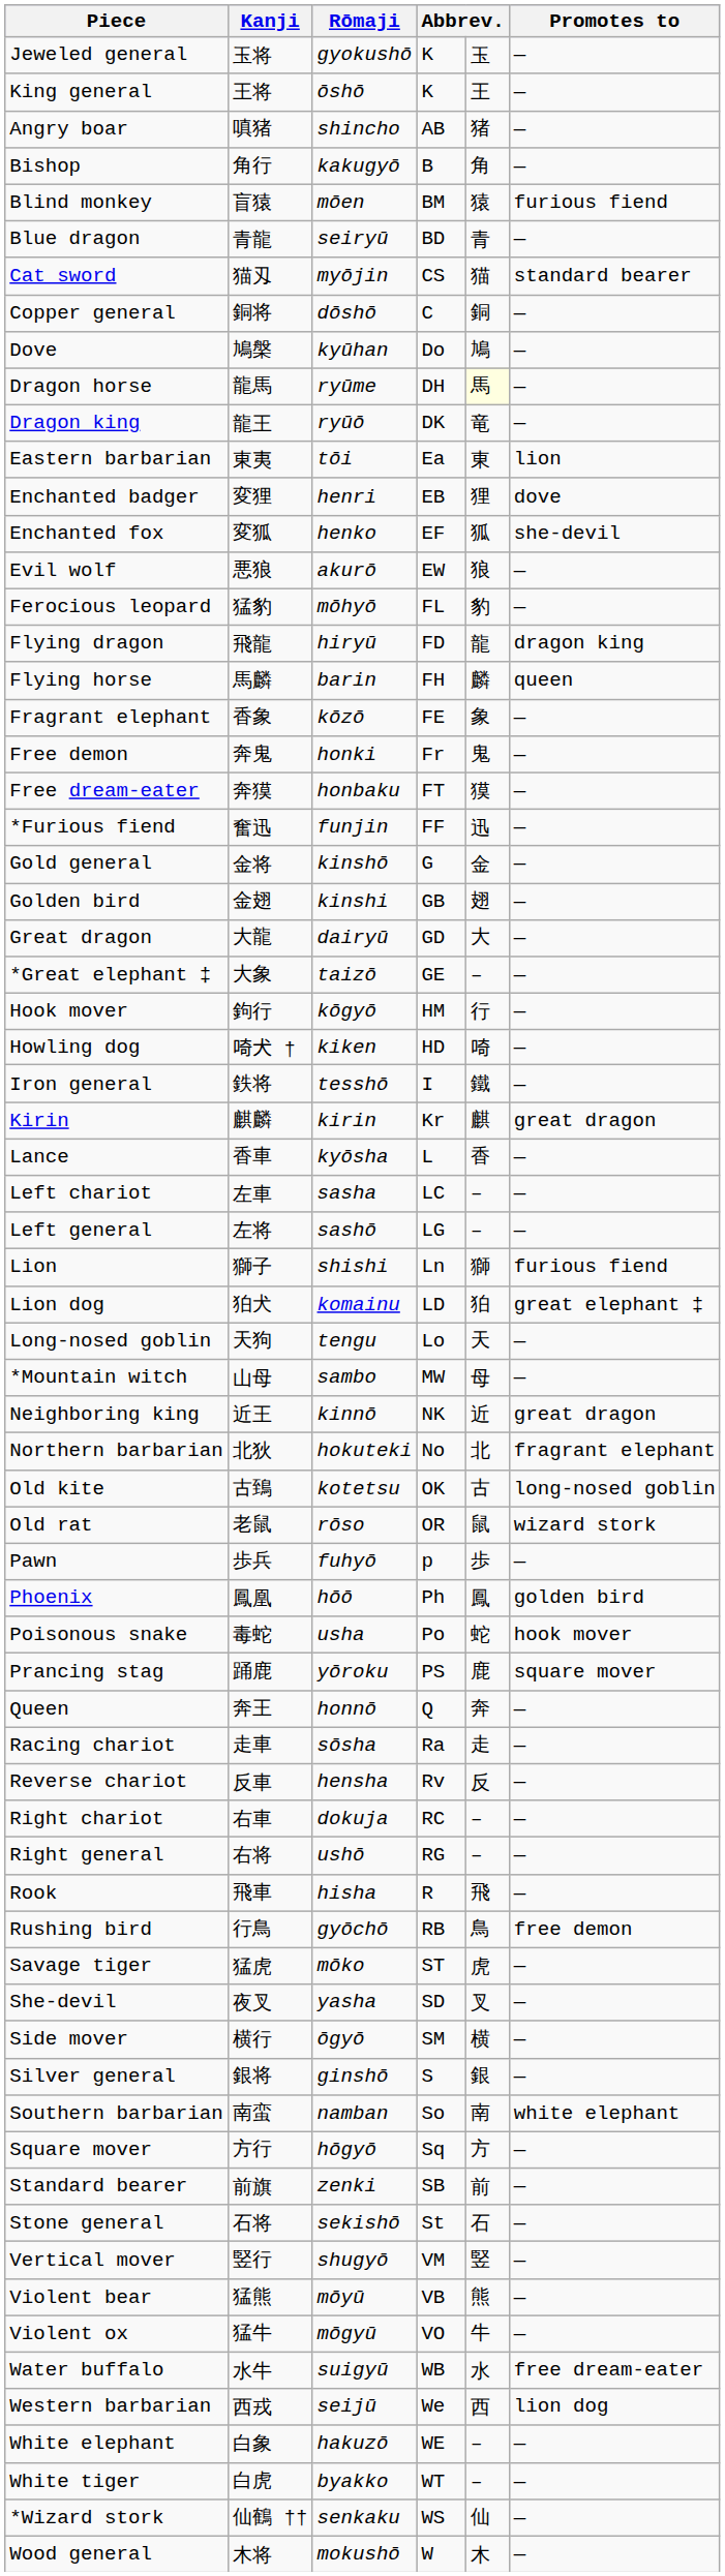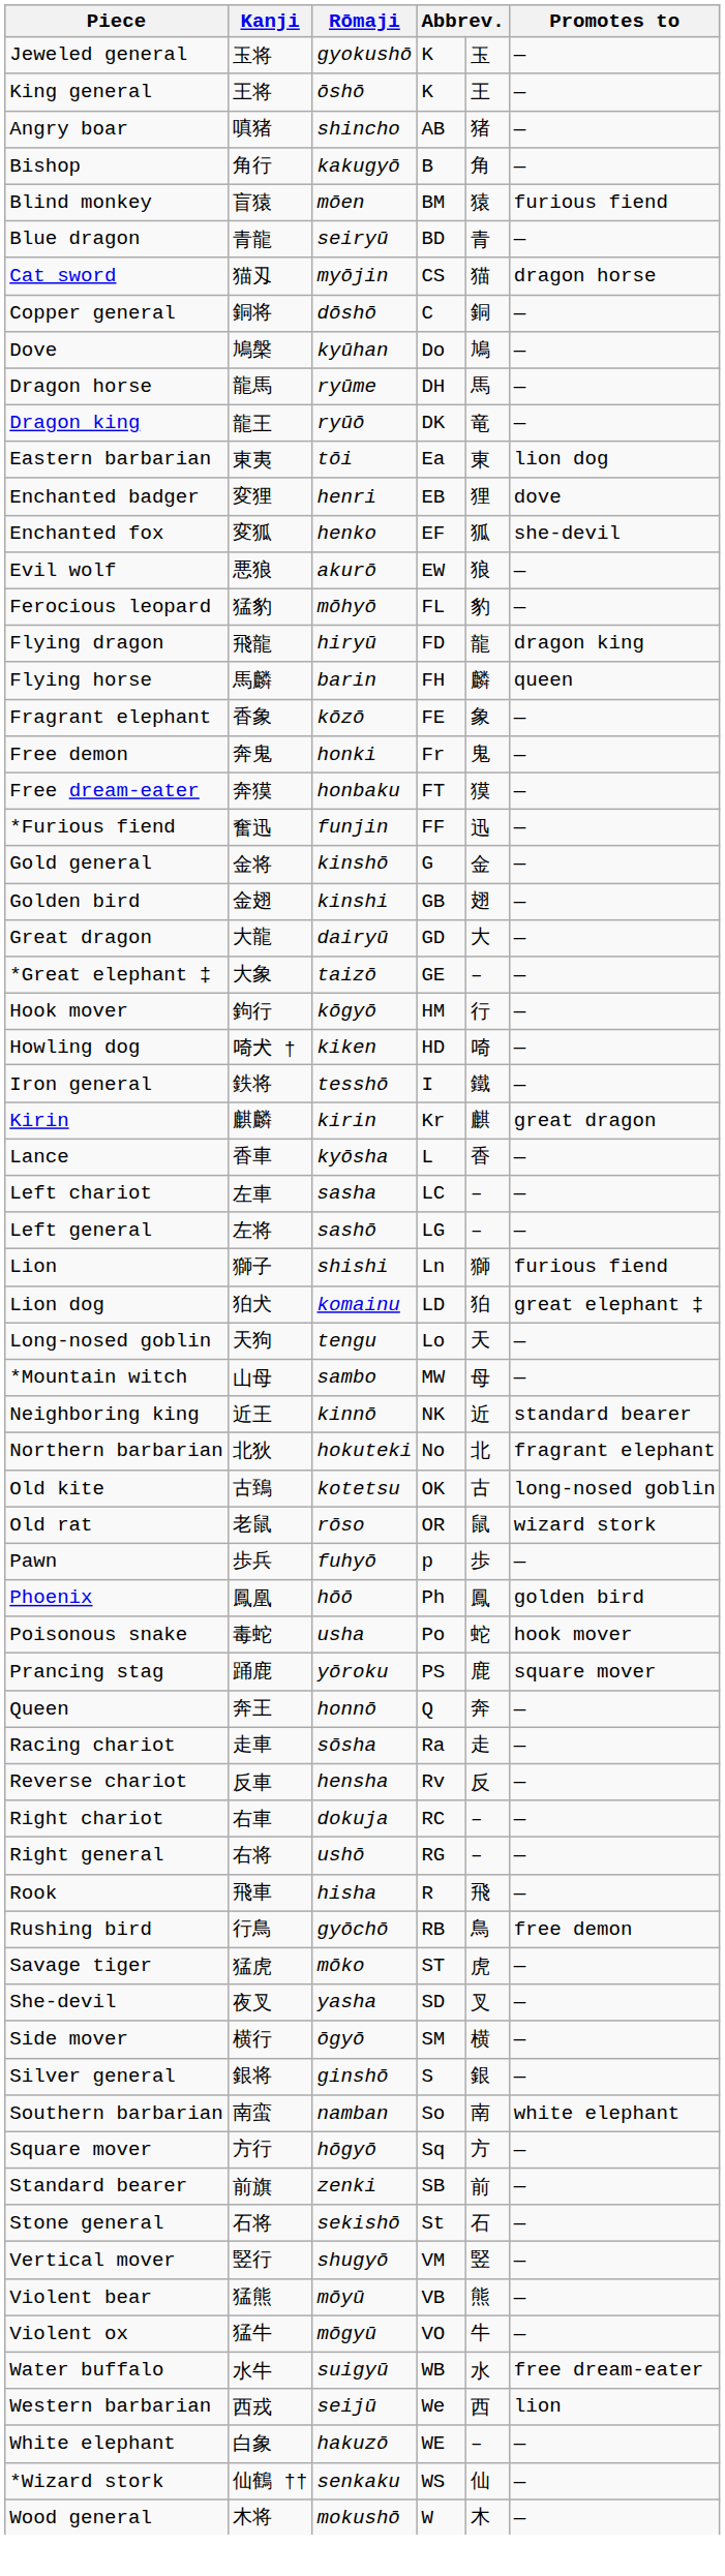 <table class=wikitable>
 <tr style="background:#d0d0f0;">
 <th>Piece</th>
 <th><a href='#'>Kanji</a></th>
 <th><a href='#'>Rōmaji</a></th>
 <th colspan=2>Abbrev.</th>
 <th>Promotes to</th>
 </tr>
 <tr>
 <td>Jeweled general</td>
 <td>玉将</td>
 <td><em>gyokushō</em></td>
 <td>K</td>
 <td>玉</td>
 <td>—</td>
 </tr>
 <tr>
 <td>King general</td>
 <td>王将</td>
 <td><em>ōshō</em></td>
 <td>K</td>
 <td>王</td>
 <td>—</td>
 </tr>
 <tr>
 <td>Angry boar</td>
 <td>嗔猪</td>
 <td><em>shincho</em></td>
 <td>AB</td>
 <td>猪</td>
 <td>—</td>
 </tr>
 <tr>
 <td>Bishop</td>
 <td>角行</td>
 <td><em>kakugyō</em></td>
 <td>B</td>
 <td>角</td>
 <td>—</td>
 </tr>
 <tr>
 <td>Blind monkey</td>
 <td>盲猿</td>
 <td><em>mōen</em></td>
 <td>BM</td>
 <td>猿</td>
 <td>furious fiend</td>
 </tr>
 <tr>
 <td>Blue dragon</td>
 <td>青龍</td>
 <td><em>seiryū</em></td>
 <td>BD</td>
 <td>青</td>
 <td>—</td>
 </tr>
 <tr>
 <td><a href='#'>Cat sword</a></td>
 <td>猫刄</td>
 <td><em>myōjin</em></td>
 <td>CS</td>
 <td>猫</td>
-<td>standard bearer</td>
+<td>dragon horse</td>
 </tr>
 <tr>
 <td>Copper general</td>
 <td>銅将</td>
 <td><em>dōshō</em></td>
 <td>C</td>
 <td>銅</td>
 <td>—</td>
 </tr>
 <tr>
 <td>Dove</td>
 <td>鳩槃</td>
 <td><em>kyūhan</em></td>
 <td>Do</td>
 <td>鳩</td>
 <td>—</td>
 </tr>
 <tr>
 <td>Dragon horse</td>
 <td>龍馬</td>
 <td><em>ryūme</em></td>
 <td>DH</td>
-<td style="background: lightyellow;">馬</td>
+<td>馬</td>
 <td>—</td>
 </tr>
 <tr>
 <td><a href='#'>Dragon king</a></td>
 <td>龍王</td>
 <td><em>ryūō</em></td>
 <td>DK</td>
 <td>竜</td>
 <td>—</td>
 </tr>
 <tr>
 <td>Eastern barbarian</td>
 <td>東夷</td>
 <td><em>tōi</em></td>
 <td>Ea</td>
 <td>東</td>
-<td>lion</td>
+<td>lion dog</td>
 </tr>
 <tr>
 <td>Enchanted badger</td>
 <td>変狸</td>
 <td><em>henri</em></td>
 <td>EB</td>
 <td>狸</td>
 <td>dove</td>
 </tr>
 <tr>
 <td>Enchanted fox</td>
 <td>変狐</td>
 <td><em>henko</em></td>
 <td>EF</td>
 <td>狐</td>
 <td>she-devil</td>
 </tr>
 <tr>
 <td>Evil wolf</td>
 <td>悪狼</td>
 <td><em>akurō</em></td>
 <td>EW</td>
 <td>狼</td>
 <td>—</td>
 </tr>
 <tr>
 <td>Ferocious leopard</td>
 <td>猛豹</td>
 <td><em>mōhyō</em></td>
 <td>FL</td>
 <td>豹</td>
 <td>—</td>
 </tr>
 <tr>
 <td>Flying dragon</td>
 <td>飛龍</td>
 <td><em>hiryū</em></td>
 <td>FD</td>
 <td>龍</td>
 <td>dragon king</td>
 </tr>
 <tr>
 <td>Flying horse</td>
 <td>馬麟</td>
 <td><em>barin</em></td>
 <td>FH</td>
 <td>麟</td>
 <td>queen</td>
 </tr>
 <tr>
 <td>Fragrant elephant</td>
 <td>香象</td>
 <td><em>kōzō</em></td>
 <td>FE</td>
 <td>象</td>
 <td>—</td>
 </tr>
 <tr>
 <td>Free demon</td>
 <td>奔鬼</td>
 <td><em>honki</em></td>
 <td>Fr</td>
 <td>鬼</td>
 <td>—</td>
 </tr>
 <tr>
 <td>Free <a href='#'>dream-eater</a></td>
 <td>奔獏</td>
 <td><em>honbaku</em></td>
 <td>FT</td>
 <td>獏</td>
 <td>—</td>
 </tr>
 <tr>
 <td>*Furious fiend</td>
 <td>奮迅</td>
 <td><em>funjin</em></td>
 <td>FF</td>
 <td>迅</td>
 <td>—</td>
 </tr>
 <tr>
 <td>Gold general</td>
 <td>金将</td>
 <td><em>kinshō</em></td>
 <td>G</td>
 <td>金</td>
 <td>—</td>
 </tr>
 <tr>
 <td>Golden bird</td>
 <td>金翅</td>
 <td><em>kinshi</em></td>
 <td>GB</td>
 <td>翅</td>
 <td>—</td>
 </tr>
 <tr>
 <td>Great dragon</td>
 <td>大龍</td>
 <td><em>dairyū</em></td>
 <td>GD</td>
 <td>大</td>
 <td>—</td>
 </tr>
 <tr>
 <td>*Great elephant ‡</td>
 <td>大象</td>
 <td><em>taizō</em></td>
 <td>GE</td>
 <td>–</td>
 <td>—</td>
 </tr>
 <tr>
 <td>Hook mover</td>
 <td>鉤行</td>
 <td><em>kōgyō</em></td>
 <td>HM</td>
 <td>行</td>
 <td>—</td>
 </tr>
 <tr>
 <td>Howling dog</td>
 <td>𠵇犬 †</td>
 <td><em>kiken</em></td>
 <td>HD</td>
 <td>𠵇</td>
 <td>—</td>
 </tr>
 <tr>
 <td>Iron general</td>
 <td>鉄将</td>
 <td><em>tesshō</em></td>
 <td>I</td>
 <td>鐵</td>
 <td>—</td>
 </tr>
 <tr>
 <td><a href='#'>Kirin</a></td>
 <td>麒麟</td>
 <td><em>kirin</em></td>
 <td>Kr</td>
 <td>麒</td>
 <td>great dragon</td>
 </tr>
 <tr>
 <td>Lance</td>
 <td>香車</td>
 <td><em>kyōsha</em></td>
 <td>L</td>
 <td>香</td>
 <td>—</td>
 </tr>
 <tr>
 <td>Left chariot</td>
 <td>左車</td>
 <td><em>sasha</em></td>
 <td>LC</td>
 <td>–</td>
 <td>—</td>
 </tr>
 <tr>
 <td>Left general</td>
 <td>左将</td>
 <td><em>sashō</em></td>
 <td>LG</td>
 <td>–</td>
 <td>—</td>
 </tr>
 <tr>
 <td>Lion</td>
 <td>獅子</td>
 <td><em>shishi</em></td>
 <td>Ln</td>
 <td>獅</td>
 <td>furious fiend</td>
 </tr>
 <tr>
 <td>Lion dog</td>
 <td>狛犬</td>
 <td><em><a href='#'>komainu</a></em></td>
 <td>LD</td>
 <td>狛</td>
 <td>great elephant ‡</td>
 </tr>
 <tr>
 <td>Long-nosed goblin</td>
 <td>天狗</td>
 <td><em>tengu</em></td>
 <td>Lo</td>
 <td>天</td>
 <td>—</td>
 </tr>
 <tr>
 <td>*Mountain witch</td>
 <td>山母</td>
 <td><em>sambo</em></td>
 <td>MW</td>
 <td>母</td>
 <td>—</td>
 </tr>
 <tr>
 <td>Neighboring king</td>
 <td>近王</td>
 <td><em>kinnō</em></td>
 <td>NK</td>
 <td>近</td>
-<td>great dragon</td>
+<td>standard bearer</td>
 </tr>
 <tr>
 <td>Northern barbarian</td>
 <td>北狄</td>
 <td><em>hokuteki</em></td>
 <td>No</td>
 <td>北</td>
 <td>fragrant elephant</td>
 </tr>
 <tr>
 <td>Old kite</td>
 <td>古鵄</td>
 <td><em>kotetsu</em></td>
 <td>OK</td>
 <td>古</td>
 <td>long-nosed goblin</td>
 </tr>
 <tr>
 <td>Old rat</td>
 <td>老鼠</td>
 <td><em>rōso</em></td>
 <td>OR</td>
 <td>鼠</td>
 <td>wizard stork</td>
 </tr>
 <tr>
 <td>Pawn</td>
 <td>歩兵</td>
 <td><em>fuhyō</em></td>
 <td>p</td>
 <td>歩</td>
 <td>—</td>
 </tr>
 <tr>
 <td><a href='#'>Phoenix</a></td>
 <td>鳳凰</td>
 <td><em>hōō</em></td>
 <td>Ph</td>
 <td>鳳</td>
 <td>golden bird</td>
 </tr>
 <tr>
 <td>Poisonous snake</td>
 <td>毒蛇</td>
 <td><em>usha</em></td>
 <td>Po</td>
 <td>蛇</td>
 <td>hook mover</td>
 </tr>
 <tr>
 <td>Prancing stag</td>
 <td>踊鹿</td>
 <td><em>yōroku</em></td>
 <td>PS</td>
 <td>鹿</td>
 <td>square mover</td>
 </tr>
 <tr>
 <td>Queen</td>
 <td>奔王</td>
 <td><em>honnō</em></td>
 <td>Q</td>
 <td>奔</td>
 <td>—</td>
 </tr>
 <tr>
 <td>Racing chariot</td>
 <td>走車</td>
 <td><em>sōsha</em></td>
 <td>Ra</td>
 <td>走</td>
 <td>—</td>
 </tr>
 <tr>
 <td>Reverse chariot</td>
 <td>反車</td>
 <td><em>hensha</em></td>
 <td>Rv</td>
 <td>反</td>
 <td>—</td>
 </tr>
 <tr>
 <td>Right chariot</td>
 <td>右車</td>
 <td><em>dokuja</em></td>
 <td>RC</td>
 <td>–</td>
 <td>—</td>
 </tr>
 <tr>
 <td>Right general</td>
 <td>右将</td>
 <td><em>ushō</em></td>
 <td>RG</td>
 <td>–</td>
 <td>—</td>
 </tr>
 <tr>
 <td>Rook</td>
 <td>飛車</td>
 <td><em>hisha</em></td>
 <td>R</td>
 <td>飛</td>
 <td>—</td>
 </tr>
 <tr>
 <td>Rushing bird</td>
 <td>行鳥</td>
 <td><em>gyōchō</em></td>
 <td>RB</td>
 <td>鳥</td>
 <td>free demon</td>
 </tr>
 <tr>
 <td>Savage tiger</td>
 <td>猛虎</td>
 <td><em>mōko</em></td>
 <td>ST</td>
 <td>虎</td>
 <td>—</td>
 </tr>
 <tr>
 <td>She-devil</td>
 <td>夜叉</td>
 <td><em>yasha</em></td>
 <td>SD</td>
 <td>叉</td>
 <td>—</td>
 </tr>
 <tr>
 <td>Side mover</td>
 <td>横行</td>
 <td><em>ōgyō</em></td>
 <td>SM</td>
 <td>横</td>
 <td>—</td>
 </tr>
 <tr>
 <td>Silver general</td>
 <td>銀将</td>
 <td><em>ginshō</em></td>
 <td>S</td>
 <td>銀</td>
 <td>—</td>
 </tr>
 <tr>
 <td>Southern barbarian</td>
 <td>南蛮</td>
 <td><em>namban</em></td>
 <td>So</td>
 <td>南</td>
 <td>white elephant</td>
 </tr>
 <tr>
 <td>Square mover</td>
 <td>方行</td>
 <td><em>hōgyō</em></td>
 <td>Sq</td>
 <td>方</td>
 <td>—</td>
 </tr>
 <tr>
 <td>Standard bearer</td>
 <td>前旗</td>
 <td><em>zenki</em></td>
 <td>SB</td>
 <td>前</td>
 <td>—</td>
 </tr>
 <tr>
 <td>Stone general</td>
 <td>石将</td>
 <td><em>sekishō</em></td>
 <td>St</td>
 <td>石</td>
 <td>—</td>
 </tr>
 <tr>
 <td>Vertical mover</td>
 <td>竪行</td>
 <td><em>shugyō</em></td>
 <td>VM</td>
 <td>竪</td>
 <td>—</td>
 </tr>
 <tr>
 <td>Violent bear</td>
 <td>猛熊</td>
 <td><em>mōyū</em></td>
 <td>VB</td>
 <td>熊</td>
 <td>—</td>
 </tr>
 <tr>
 <td>Violent ox</td>
 <td>猛牛</td>
 <td><em>mōgyū</em></td>
 <td>VO</td>
 <td>牛</td>
 <td>—</td>
 </tr>
 <tr>
 <td>Water buffalo</td>
 <td>水牛</td>
 <td><em>suigyū</em></td>
 <td>WB</td>
 <td>水</td>
 <td>free dream-eater</td>
 </tr>
 <tr>
 <td>Western barbarian</td>
 <td>西戎</td>
 <td><em>seijū</em></td>
 <td>We</td>
 <td>西</td>
-<td>lion dog</td>
+<td>lion</td>
 </tr>
 <tr>
 <td>White elephant</td>
 <td>白象</td>
 <td><em>hakuzō</em></td>
 <td>WE</td>
-<td>–</td>
-<td>—</td>
-</tr>
-<tr>
-<td>White tiger</td>
-<td>白虎</td>
-<td><em>byakko</em></td>
-<td>WT</td>
 <td>–</td>
 <td>—</td>
 </tr>
 <tr>
 <td>*Wizard stork</td>
 <td>仙鶴 ††</td>
 <td><em>senkaku</em></td>
 <td>WS</td>
 <td>仙</td>
 <td>—</td>
 </tr>
 <tr>
 <td>Wood general</td>
 <td>木将</td>
 <td><em>mokushō</em></td>
 <td>W</td>
 <td>木</td>
 <td>—</td>
 </tr>
 </table>
